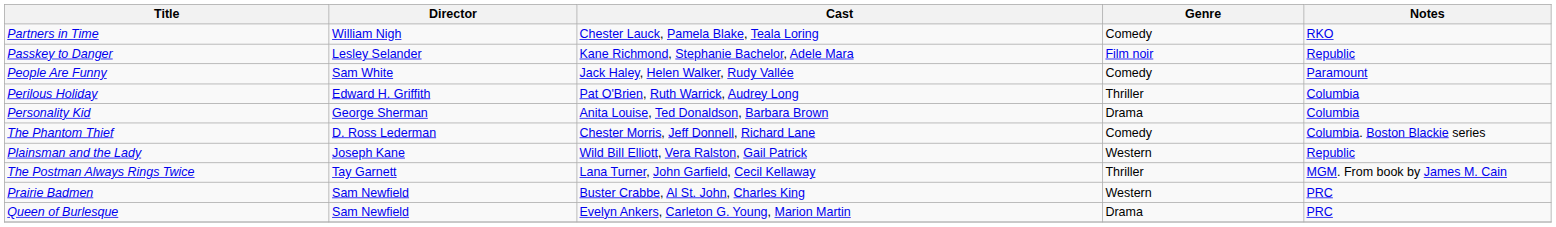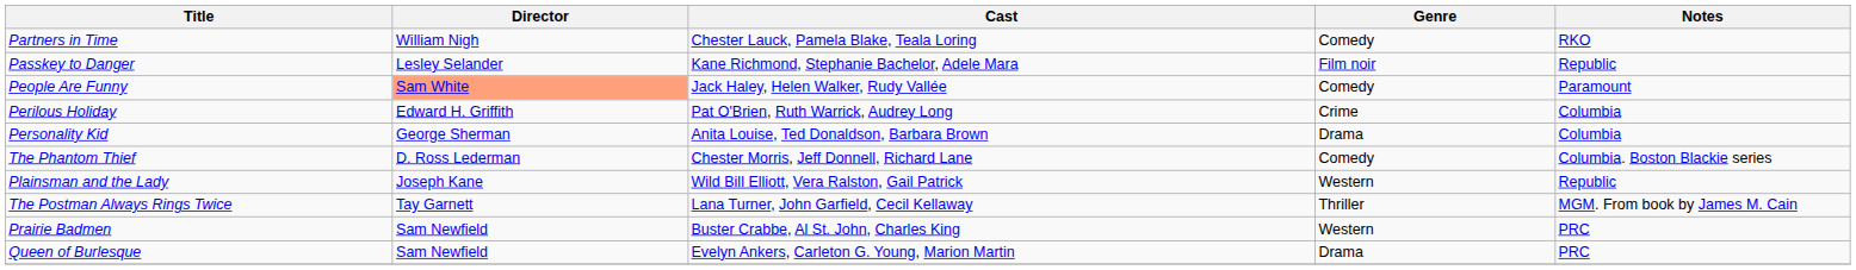 <table class="wikitable" style="width:100%;">
 <tr>
 <th style="width:21%;">Title</th>
 <th style="width:16%;">Director</th>
 <th style="width:34%;">Cast</th>
 <th style="width:13%;">Genre</th>
 <th style="width:16%;">Notes</th>
 </tr>
 <tr>
 <td><em><a href='#'>Partners in Time</a></em></td>
 <td><a href='#'>William Nigh</a></td>
 <td><a href='#'>Chester Lauck</a>, <a href='#'>Pamela Blake</a>, <a href='#'>Teala Loring</a></td>
 <td>Comedy</td>
 <td><a href='#'>RKO</a></td>
 </tr>
 <tr>
 <td><em><a href='#'>Passkey to Danger</a></em></td>
 <td><a href='#'>Lesley Selander</a></td>
 <td><a href='#'>Kane Richmond</a>, <a href='#'>Stephanie Bachelor</a>, <a href='#'>Adele Mara</a></td>
 <td><a href='#'>Film noir</a></td>
 <td><a href='#'>Republic</a></td>
 </tr>
 <tr>
 <td><em><a href='#'>People Are Funny</a></em></td>
-<td><a href='#'>Sam White</a></td>
+<td style="background: lightsalmon;"><a href='#'>Sam White</a></td>
 <td><a href='#'>Jack Haley</a>, <a href='#'>Helen Walker</a>, <a href='#'>Rudy Vallée</a></td>
 <td>Comedy</td>
 <td><a href='#'>Paramount</a></td>
 </tr>
 <tr>
 <td><em><a href='#'>Perilous Holiday</a></em></td>
 <td><a href='#'>Edward H. Griffith</a></td>
 <td><a href='#'>Pat O'Brien</a>, <a href='#'>Ruth Warrick</a>, <a href='#'>Audrey Long</a></td>
-<td>Thriller</td>
+<td>Crime</td>
 <td><a href='#'>Columbia</a></td>
 </tr>
 <tr>
 <td><em><a href='#'>Personality Kid</a></em></td>
 <td><a href='#'>George Sherman</a></td>
 <td><a href='#'>Anita Louise</a>, <a href='#'>Ted Donaldson</a>, <a href='#'>Barbara Brown</a></td>
 <td>Drama</td>
 <td><a href='#'>Columbia</a></td>
 </tr>
 <tr>
 <td><em><a href='#'>The Phantom Thief</a></em></td>
 <td><a href='#'>D. Ross Lederman</a></td>
 <td><a href='#'>Chester Morris</a>, <a href='#'>Jeff Donnell</a>, <a href='#'>Richard Lane</a></td>
 <td>Comedy</td>
 <td><a href='#'>Columbia</a>. <a href='#'>Boston Blackie</a> series</td>
 </tr>
 <tr>
 <td><em><a href='#'>Plainsman and the Lady</a></em></td>
 <td><a href='#'>Joseph Kane</a></td>
 <td><a href='#'>Wild Bill Elliott</a>, <a href='#'>Vera Ralston</a>, <a href='#'>Gail Patrick</a></td>
 <td>Western</td>
 <td><a href='#'>Republic</a></td>
 </tr>
 <tr>
 <td><em><a href='#'>The Postman Always Rings Twice</a></em></td>
 <td><a href='#'>Tay Garnett</a></td>
 <td><a href='#'>Lana Turner</a>, <a href='#'>John Garfield</a>, <a href='#'>Cecil Kellaway</a></td>
 <td>Thriller</td>
 <td><a href='#'>MGM</a>. From book by <a href='#'>James M. Cain</a></td>
 </tr>
 <tr>
 <td><em><a href='#'>Prairie Badmen</a></em></td>
 <td><a href='#'>Sam Newfield</a></td>
 <td><a href='#'>Buster Crabbe</a>, <a href='#'>Al St. John</a>, <a href='#'>Charles King</a></td>
 <td>Western</td>
 <td><a href='#'>PRC</a></td>
 </tr>
 <tr>
 <td><em><a href='#'>Queen of Burlesque</a></em></td>
 <td><a href='#'>Sam Newfield</a></td>
 <td><a href='#'>Evelyn Ankers</a>, <a href='#'>Carleton G. Young</a>, <a href='#'>Marion Martin</a></td>
 <td>Drama</td>
 <td><a href='#'>PRC</a></td>
 </tr>
 <tr>
 </tr>
 </table>
